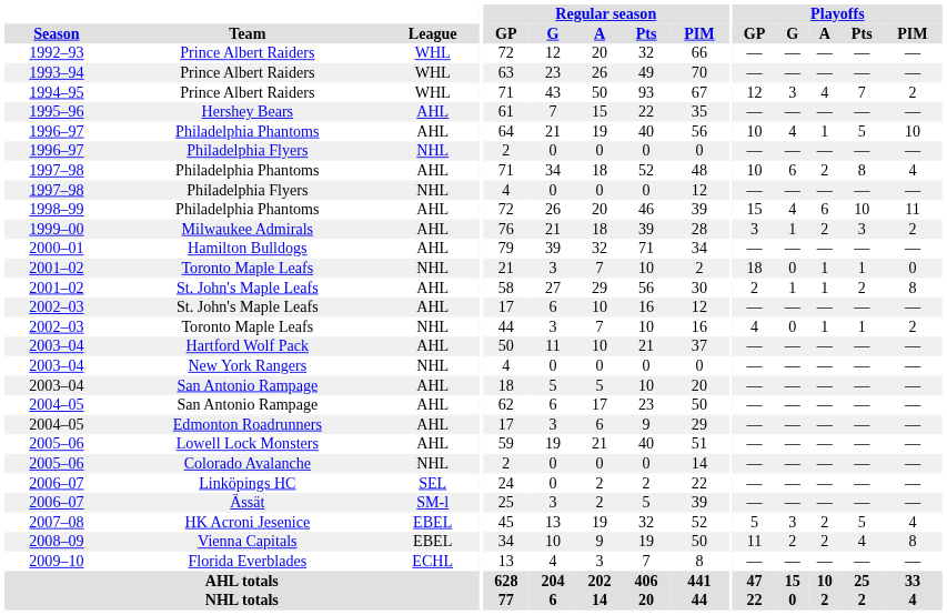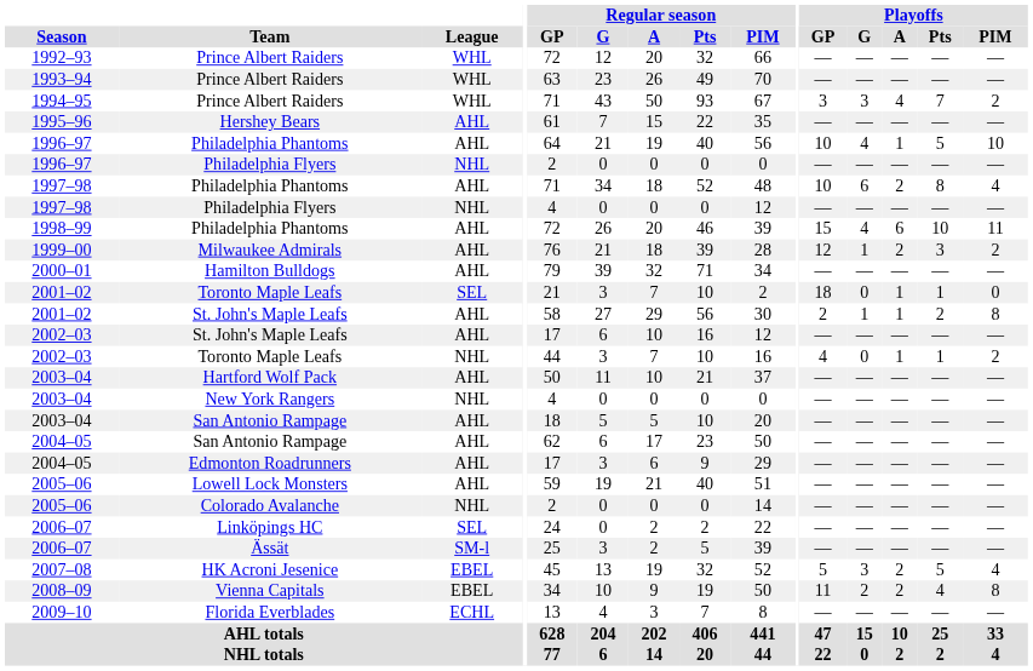 <table border="0" cellpadding="1" cellspacing="0" style="text-align:center; width:60em">
 <tr bgcolor="#e0e0e0">
 <th colspan="3" bgcolor="#ffffff"></th>
 <th rowspan="100" bgcolor="#ffffff"></th>
 <th colspan="5"><a href='#'>Regular season</a></th>
 <th rowspan="100" bgcolor="#ffffff"></th>
 <th colspan="5"><a href='#'>Playoffs</a></th>
 </tr>
 <tr bgcolor="#e0e0e0">
 <th><a href='#'>Season</a></th>
 <th>Team</th>
 <th>League</th>
 <th>GP</th>
 <th><a href='#'>G</a></th>
 <th><a href='#'>A</a></th>
 <th><a href='#'>Pts</a></th>
 <th><a href='#'>PIM</a></th>
 <th>GP</th>
 <th>G</th>
 <th>A</th>
 <th>Pts</th>
 <th>PIM</th>
 </tr>
 <tr>
 <td><a href='#'>1992–93</a></td>
 <td><a href='#'>Prince Albert Raiders</a></td>
 <td><a href='#'>WHL</a></td>
 <td>72</td>
 <td>12</td>
 <td>20</td>
 <td>32</td>
 <td>66</td>
 <td>—</td>
 <td>—</td>
 <td>—</td>
 <td>—</td>
 <td>—</td>
 </tr>
 <tr bgcolor="#f0f0f0">
 <td><a href='#'>1993–94</a></td>
 <td>Prince Albert Raiders</td>
 <td>WHL</td>
 <td>63</td>
 <td>23</td>
 <td>26</td>
 <td>49</td>
 <td>70</td>
 <td>—</td>
 <td>—</td>
 <td>—</td>
 <td>—</td>
 <td>—</td>
 </tr>
 <tr>
 <td><a href='#'>1994–95</a></td>
 <td>Prince Albert Raiders</td>
 <td>WHL</td>
 <td>71</td>
 <td>43</td>
 <td>50</td>
 <td>93</td>
 <td>67</td>
-<td>12</td>
+<td>3</td>
 <td>3</td>
 <td>4</td>
 <td>7</td>
 <td>2</td>
 </tr>
 <tr bgcolor="#f0f0f0">
 <td><a href='#'>1995–96</a></td>
 <td><a href='#'>Hershey Bears</a></td>
 <td><a href='#'>AHL</a></td>
 <td>61</td>
 <td>7</td>
 <td>15</td>
 <td>22</td>
 <td>35</td>
 <td>—</td>
 <td>—</td>
 <td>—</td>
 <td>—</td>
 <td>—</td>
 </tr>
 <tr>
 <td><a href='#'>1996–97</a></td>
 <td><a href='#'>Philadelphia Phantoms</a></td>
 <td>AHL</td>
 <td>64</td>
 <td>21</td>
 <td>19</td>
 <td>40</td>
 <td>56</td>
 <td>10</td>
 <td>4</td>
 <td>1</td>
 <td>5</td>
 <td>10</td>
 </tr>
 <tr bgcolor="#f0f0f0">
 <td><a href='#'>1996–97</a></td>
 <td><a href='#'>Philadelphia Flyers</a></td>
 <td><a href='#'>NHL</a></td>
 <td>2</td>
 <td>0</td>
 <td>0</td>
 <td>0</td>
 <td>0</td>
 <td>—</td>
 <td>—</td>
 <td>—</td>
 <td>—</td>
 <td>—</td>
 </tr>
 <tr>
 <td><a href='#'>1997–98</a></td>
 <td>Philadelphia Phantoms</td>
 <td>AHL</td>
 <td>71</td>
 <td>34</td>
 <td>18</td>
 <td>52</td>
 <td>48</td>
 <td>10</td>
 <td>6</td>
 <td>2</td>
 <td>8</td>
 <td>4</td>
 </tr>
 <tr bgcolor="#f0f0f0">
 <td><a href='#'>1997–98</a></td>
 <td>Philadelphia Flyers</td>
 <td>NHL</td>
 <td>4</td>
 <td>0</td>
 <td>0</td>
 <td>0</td>
 <td>12</td>
 <td>—</td>
 <td>—</td>
 <td>—</td>
 <td>—</td>
 <td>—</td>
 </tr>
 <tr>
 <td><a href='#'>1998–99</a></td>
 <td>Philadelphia Phantoms</td>
 <td>AHL</td>
 <td>72</td>
 <td>26</td>
 <td>20</td>
 <td>46</td>
 <td>39</td>
 <td>15</td>
 <td>4</td>
 <td>6</td>
 <td>10</td>
 <td>11</td>
 </tr>
 <tr bgcolor="#f0f0f0">
 <td><a href='#'>1999–00</a></td>
 <td><a href='#'>Milwaukee Admirals</a></td>
 <td>AHL</td>
 <td>76</td>
 <td>21</td>
 <td>18</td>
 <td>39</td>
 <td>28</td>
-<td>3</td>
+<td>12</td>
 <td>1</td>
 <td>2</td>
 <td>3</td>
 <td>2</td>
 </tr>
 <tr>
 <td><a href='#'>2000–01</a></td>
 <td><a href='#'>Hamilton Bulldogs</a></td>
 <td>AHL</td>
 <td>79</td>
 <td>39</td>
 <td>32</td>
 <td>71</td>
 <td>34</td>
 <td>—</td>
 <td>—</td>
 <td>—</td>
 <td>—</td>
 <td>—</td>
 </tr>
 <tr bgcolor="#f0f0f0">
 <td><a href='#'>2001–02</a></td>
 <td><a href='#'>Toronto Maple Leafs</a></td>
-<td>NHL</td>
+<td><a href='#'>SEL</a></td>
 <td>21</td>
 <td>3</td>
 <td>7</td>
 <td>10</td>
 <td>2</td>
 <td>18</td>
 <td>0</td>
 <td>1</td>
 <td>1</td>
 <td>0</td>
 </tr>
 <tr>
 <td><a href='#'>2001–02</a></td>
 <td><a href='#'>St. John's Maple Leafs</a></td>
 <td>AHL</td>
 <td>58</td>
 <td>27</td>
 <td>29</td>
 <td>56</td>
 <td>30</td>
 <td>2</td>
 <td>1</td>
 <td>1</td>
 <td>2</td>
 <td>8</td>
 </tr>
 <tr bgcolor="#f0f0f0">
 <td><a href='#'>2002–03</a></td>
 <td>St. John's Maple Leafs</td>
 <td>AHL</td>
 <td>17</td>
 <td>6</td>
 <td>10</td>
 <td>16</td>
 <td>12</td>
 <td>—</td>
 <td>—</td>
 <td>—</td>
 <td>—</td>
 <td>—</td>
 </tr>
 <tr>
 <td><a href='#'>2002–03</a></td>
 <td>Toronto Maple Leafs</td>
 <td>NHL</td>
 <td>44</td>
 <td>3</td>
 <td>7</td>
 <td>10</td>
 <td>16</td>
 <td>4</td>
 <td>0</td>
 <td>1</td>
 <td>1</td>
 <td>2</td>
 </tr>
 <tr bgcolor="#f0f0f0">
 <td><a href='#'>2003–04</a></td>
 <td><a href='#'>Hartford Wolf Pack</a></td>
 <td>AHL</td>
 <td>50</td>
 <td>11</td>
 <td>10</td>
 <td>21</td>
 <td>37</td>
 <td>—</td>
 <td>—</td>
 <td>—</td>
 <td>—</td>
 <td>—</td>
 </tr>
 <tr>
 <td><a href='#'>2003–04</a></td>
 <td><a href='#'>New York Rangers</a></td>
 <td>NHL</td>
 <td>4</td>
 <td>0</td>
 <td>0</td>
 <td>0</td>
 <td>0</td>
 <td>—</td>
 <td>—</td>
 <td>—</td>
 <td>—</td>
 <td>—</td>
 </tr>
 <tr bgcolor="#f0f0f0">
 <td>2003–04</td>
 <td><a href='#'>San Antonio Rampage</a></td>
 <td>AHL</td>
 <td>18</td>
 <td>5</td>
 <td>5</td>
 <td>10</td>
 <td>20</td>
 <td>—</td>
 <td>—</td>
 <td>—</td>
 <td>—</td>
 <td>—</td>
 </tr>
 <tr>
 <td><a href='#'>2004–05</a></td>
 <td>San Antonio Rampage</td>
 <td>AHL</td>
 <td>62</td>
 <td>6</td>
 <td>17</td>
 <td>23</td>
 <td>50</td>
 <td>—</td>
 <td>—</td>
 <td>—</td>
 <td>—</td>
 <td>—</td>
 </tr>
 <tr bgcolor="#f0f0f0">
 <td>2004–05</td>
 <td><a href='#'>Edmonton Roadrunners</a></td>
 <td>AHL</td>
 <td>17</td>
 <td>3</td>
 <td>6</td>
 <td>9</td>
 <td>29</td>
 <td>—</td>
 <td>—</td>
 <td>—</td>
 <td>—</td>
 <td>—</td>
 </tr>
 <tr>
 <td><a href='#'>2005–06</a></td>
 <td><a href='#'>Lowell Lock Monsters</a></td>
 <td>AHL</td>
 <td>59</td>
 <td>19</td>
 <td>21</td>
 <td>40</td>
 <td>51</td>
 <td>—</td>
 <td>—</td>
 <td>—</td>
 <td>—</td>
 <td>—</td>
 </tr>
 <tr bgcolor="#f0f0f0">
 <td><a href='#'>2005–06</a></td>
 <td><a href='#'>Colorado Avalanche</a></td>
 <td>NHL</td>
 <td>2</td>
 <td>0</td>
 <td>0</td>
 <td>0</td>
 <td>14</td>
 <td>—</td>
 <td>—</td>
 <td>—</td>
 <td>—</td>
 <td>—</td>
 </tr>
 <tr>
 <td><a href='#'>2006–07</a></td>
 <td><a href='#'>Linköpings HC</a></td>
 <td><a href='#'>SEL</a></td>
 <td>24</td>
 <td>0</td>
 <td>2</td>
 <td>2</td>
 <td>22</td>
 <td>—</td>
 <td>—</td>
 <td>—</td>
 <td>—</td>
 <td>—</td>
 </tr>
 <tr bgcolor="#f0f0f0">
 <td><a href='#'>2006–07</a></td>
 <td><a href='#'>Ässät</a></td>
 <td><a href='#'>SM-l</a></td>
 <td>25</td>
 <td>3</td>
 <td>2</td>
 <td>5</td>
 <td>39</td>
 <td>—</td>
 <td>—</td>
 <td>—</td>
 <td>—</td>
 <td>—</td>
 </tr>
 <tr>
 <td><a href='#'>2007–08</a></td>
 <td><a href='#'>HK Acroni Jesenice</a></td>
 <td><a href='#'>EBEL</a></td>
 <td>45</td>
 <td>13</td>
 <td>19</td>
 <td>32</td>
 <td>52</td>
 <td>5</td>
 <td>3</td>
 <td>2</td>
 <td>5</td>
 <td>4</td>
 </tr>
 <tr bgcolor="#f0f0f0">
 <td><a href='#'>2008–09</a></td>
 <td><a href='#'>Vienna Capitals</a></td>
 <td>EBEL</td>
 <td>34</td>
 <td>10</td>
 <td>9</td>
 <td>19</td>
 <td>50</td>
 <td>11</td>
 <td>2</td>
 <td>2</td>
 <td>4</td>
 <td>8</td>
 </tr>
 <tr>
 <td><a href='#'>2009–10</a></td>
 <td><a href='#'>Florida Everblades</a></td>
 <td><a href='#'>ECHL</a></td>
 <td>13</td>
 <td>4</td>
 <td>3</td>
 <td>7</td>
 <td>8</td>
 <td>—</td>
 <td>—</td>
 <td>—</td>
 <td>—</td>
 <td>—</td>
 </tr>
 <tr bgcolor="#e0e0e0">
 <th colspan="3">AHL totals</th>
 <th>628</th>
 <th>204</th>
 <th>202</th>
 <th>406</th>
 <th>441</th>
 <th>47</th>
 <th>15</th>
 <th>10</th>
 <th>25</th>
 <th>33</th>
 </tr>
 <tr bgcolor="#e0e0e0">
 <th colspan="3">NHL totals</th>
 <th>77</th>
 <th>6</th>
 <th>14</th>
 <th>20</th>
 <th>44</th>
 <th>22</th>
 <th>0</th>
 <th>2</th>
 <th>2</th>
 <th>4</th>
 </tr>
 </table>
